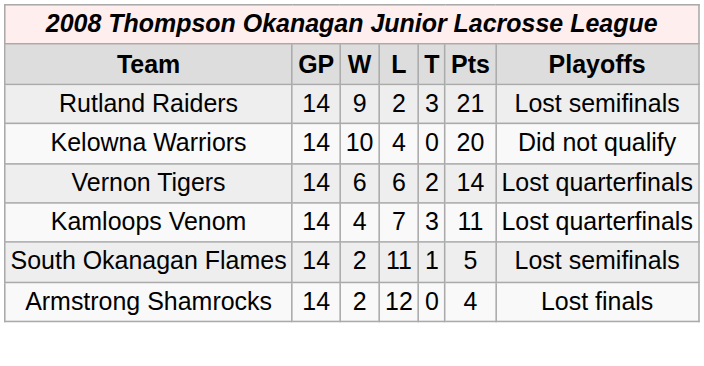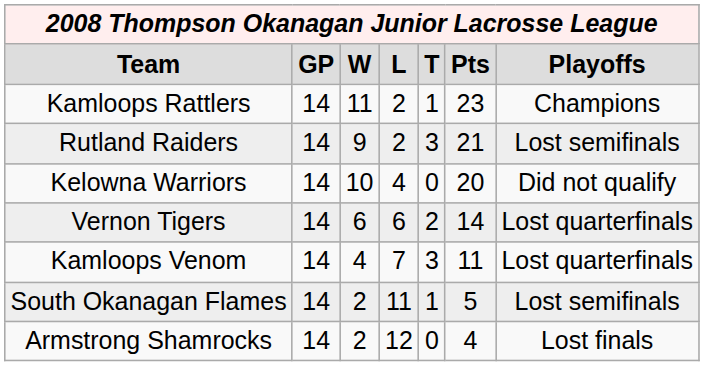 <table class="wikitable">
 <tr align="center" bgcolor="#ffeeee">
 <td colspan="7"><strong><em>2008 Thompson Okanagan Junior Lacrosse League</em></strong></td>
 </tr>
 <tr align="center"  bgcolor="#dddddd">
 <td><strong>Team </strong></td>
 <td><strong> GP </strong></td>
 <td><strong> W </strong></td>
 <td><strong> L </strong></td>
 <td><strong> T </strong></td>
 <td><strong>Pts</strong></td>
 <td><strong>Playoffs</strong></td>
+</tr>
+<tr align="center">
+<td>Kamloops Rattlers</td>
+<td>14</td>
+<td>11</td>
+<td>2</td>
+<td>1</td>
+<td>23</td>
+<td>Champions</td>
 </tr>
 <tr align="center" bgcolor="#eeeeee">
 <td>Rutland Raiders</td>
 <td>14</td>
 <td>9</td>
 <td>2</td>
 <td>3</td>
 <td>21</td>
 <td>Lost semifinals</td>
 </tr>
 <tr align="center">
 <td>Kelowna Warriors</td>
 <td>14</td>
 <td>10</td>
 <td>4</td>
 <td>0</td>
 <td>20</td>
 <td>Did not qualify</td>
 </tr>
 <tr align="center" bgcolor="#eeeeee">
 <td>Vernon Tigers</td>
 <td>14</td>
 <td>6</td>
 <td>6</td>
 <td>2</td>
 <td>14</td>
 <td>Lost quarterfinals</td>
 </tr>
 <tr align="center">
 <td>Kamloops Venom</td>
 <td>14</td>
 <td>4</td>
 <td>7</td>
 <td>3</td>
 <td>11</td>
 <td>Lost quarterfinals</td>
 </tr>
 <tr align="center" bgcolor="#eeeeee">
 <td>South Okanagan Flames</td>
 <td>14</td>
 <td>2</td>
 <td>11</td>
 <td>1</td>
 <td>5</td>
 <td>Lost semifinals</td>
 </tr>
 <tr align="center">
 <td>Armstrong Shamrocks</td>
 <td>14</td>
 <td>2</td>
 <td>12</td>
 <td>0</td>
 <td>4</td>
 <td>Lost finals</td>
 </tr>
 </table>
